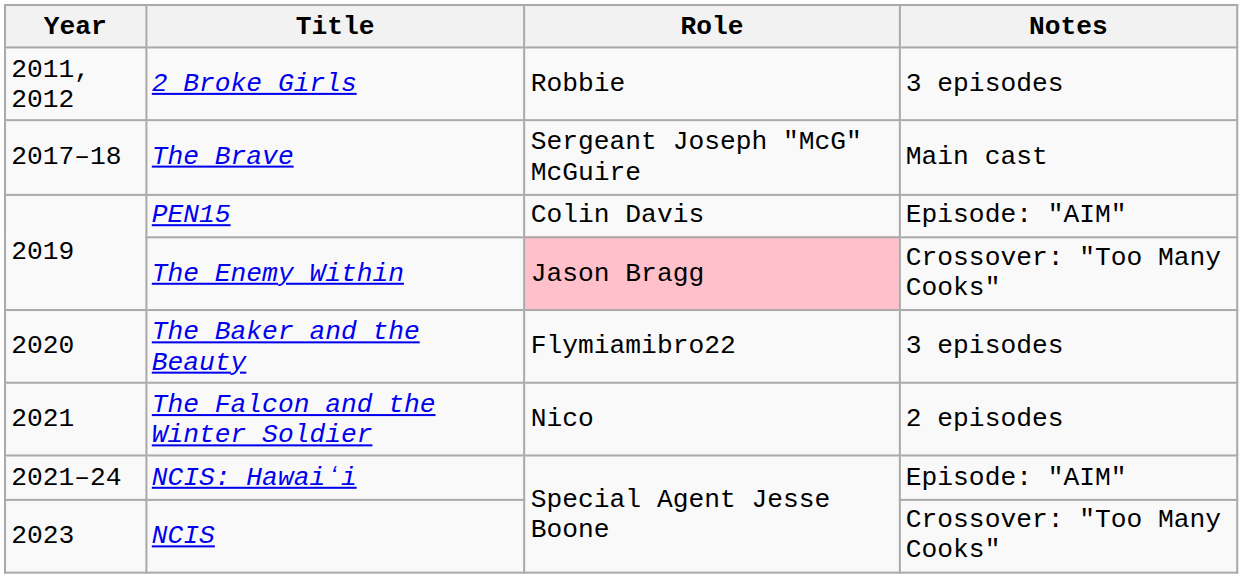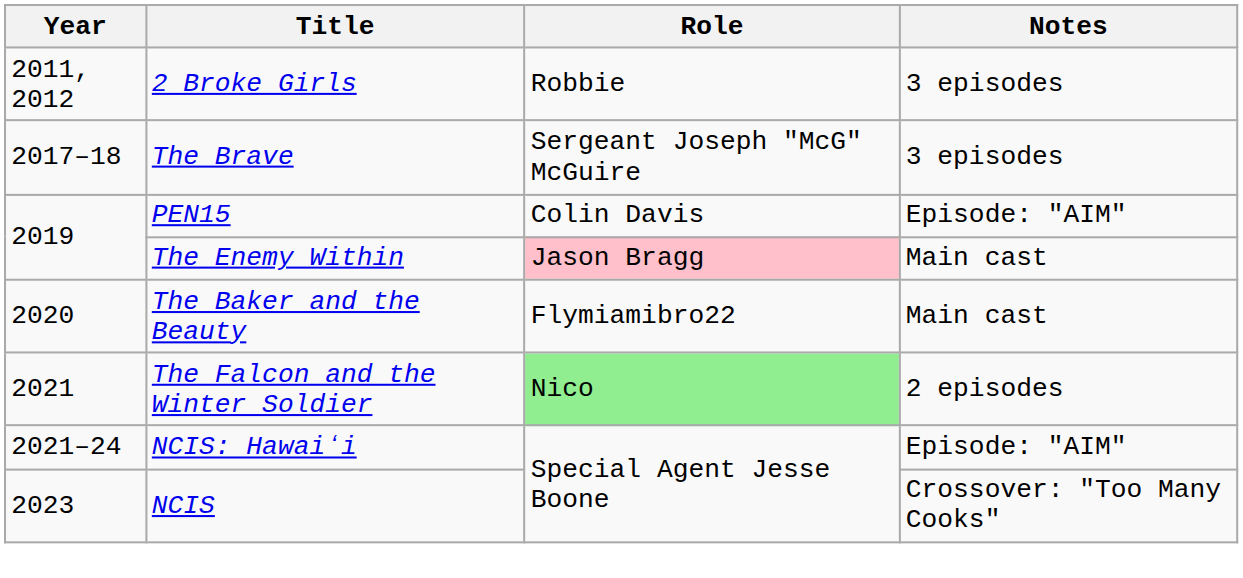 <table class="wikitable">
 <tr>
 <th>Year</th>
 <th>Title</th>
 <th>Role</th>
 <th class="unsortable">Notes</th>
 </tr>
 <tr>
 <td>2011, 2012</td>
 <td><em><a href='#'>2 Broke Girls</a></em></td>
 <td>Robbie</td>
 <td>3 episodes</td>
 </tr>
 <tr>
 <td>2017–18</td>
 <td><em><a href='#'>The Brave</a></em></td>
 <td>Sergeant Joseph "McG" McGuire</td>
-<td>Main cast</td>
+<td>3 episodes</td>
 </tr>
 <tr>
 <td rowspan=2>2019</td>
 <td><em><a href='#'>PEN15</a></em></td>
 <td>Colin Davis</td>
 <td>Episode: "AIM"</td>
 </tr>
 <tr>
 <td><em><a href='#'>The Enemy Within</a></em></td>
 <td style="background: pink;">Jason Bragg</td>
-<td>Crossover: "Too Many Cooks"</td>
+<td>Main cast</td>
 </tr>
 <tr>
 <td>2020</td>
 <td><em><a href='#'>The Baker and the Beauty</a></em></td>
 <td>Flymiamibro22</td>
-<td>3 episodes</td>
+<td>Main cast</td>
 </tr>
 <tr>
 <td>2021</td>
 <td><em><a href='#'>The Falcon and the Winter Soldier</a></em></td>
-<td>Nico</td>
+<td style="background: lightgreen;">Nico</td>
 <td>2 episodes</td>
 </tr>
 <tr>
 <td>2021–24</td>
 <td><em><a href='#'>NCIS: Hawaiʻi</a></em></td>
 <td rowspan=2>Special Agent Jesse Boone</td>
 <td>Episode: "AIM"</td>
 </tr>
 <tr>
 <td>2023</td>
 <td><em><a href='#'>NCIS</a></em></td>
 <td>Crossover: "Too Many Cooks"</td>
 </tr>
 </table>
